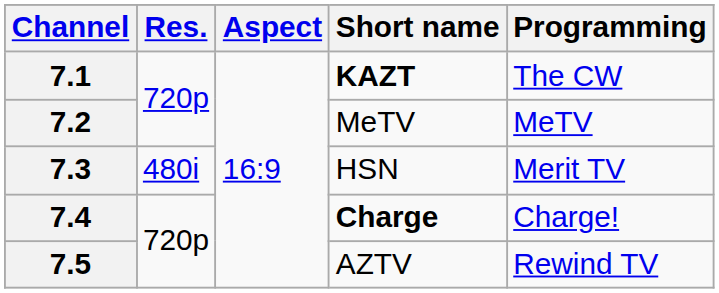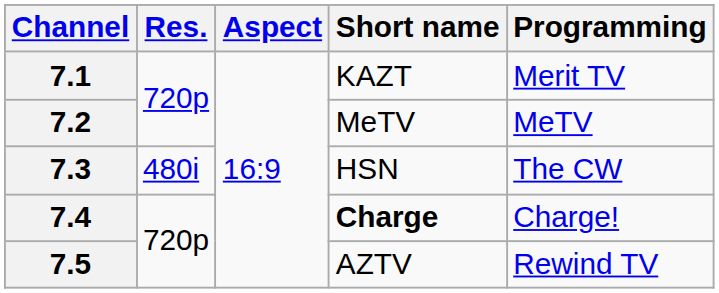 <table class="wikitable">
 <tr>
 <th scope = "col"><a href='#'>Channel</a></th>
 <th scope = "col"><a href='#'>Res.</a></th>
 <th scope = "col"><a href='#'>Aspect</a></th>
 <th scope = "col">Short name</th>
 <th scope = "col">Programming</th>
 </tr>
 <tr>
 <th scope = "row">7.1</th>
 <td rowspan=2><a href='#'>720p</a></td>
 <td rowspan=5><a href='#'>16:9</a></td>
-<td><strong>KAZT</strong></td>
-<td><a href='#'>The CW</a></td>
+<td>KAZT</td>
+<td><a href='#'>Merit TV</a></td>
 </tr>
 <tr>
 <th scope = "row">7.2</th>
 <td>MeTV</td>
 <td><a href='#'>MeTV</a></td>
 </tr>
 <tr>
 <th scope = "row">7.3</th>
 <td><a href='#'>480i</a></td>
 <td>HSN</td>
-<td><a href='#'>Merit TV</a></td>
+<td><a href='#'>The CW</a></td>
 </tr>
 <tr>
 <th scope = "row">7.4</th>
 <td rowspan=2>720p</td>
 <td><strong>Charge</strong></td>
 <td><a href='#'>Charge!</a></td>
 </tr>
 <tr>
 <th scope = "row">7.5</th>
 <td>AZTV</td>
 <td><a href='#'>Rewind TV</a></td>
 </tr>
 </table>
